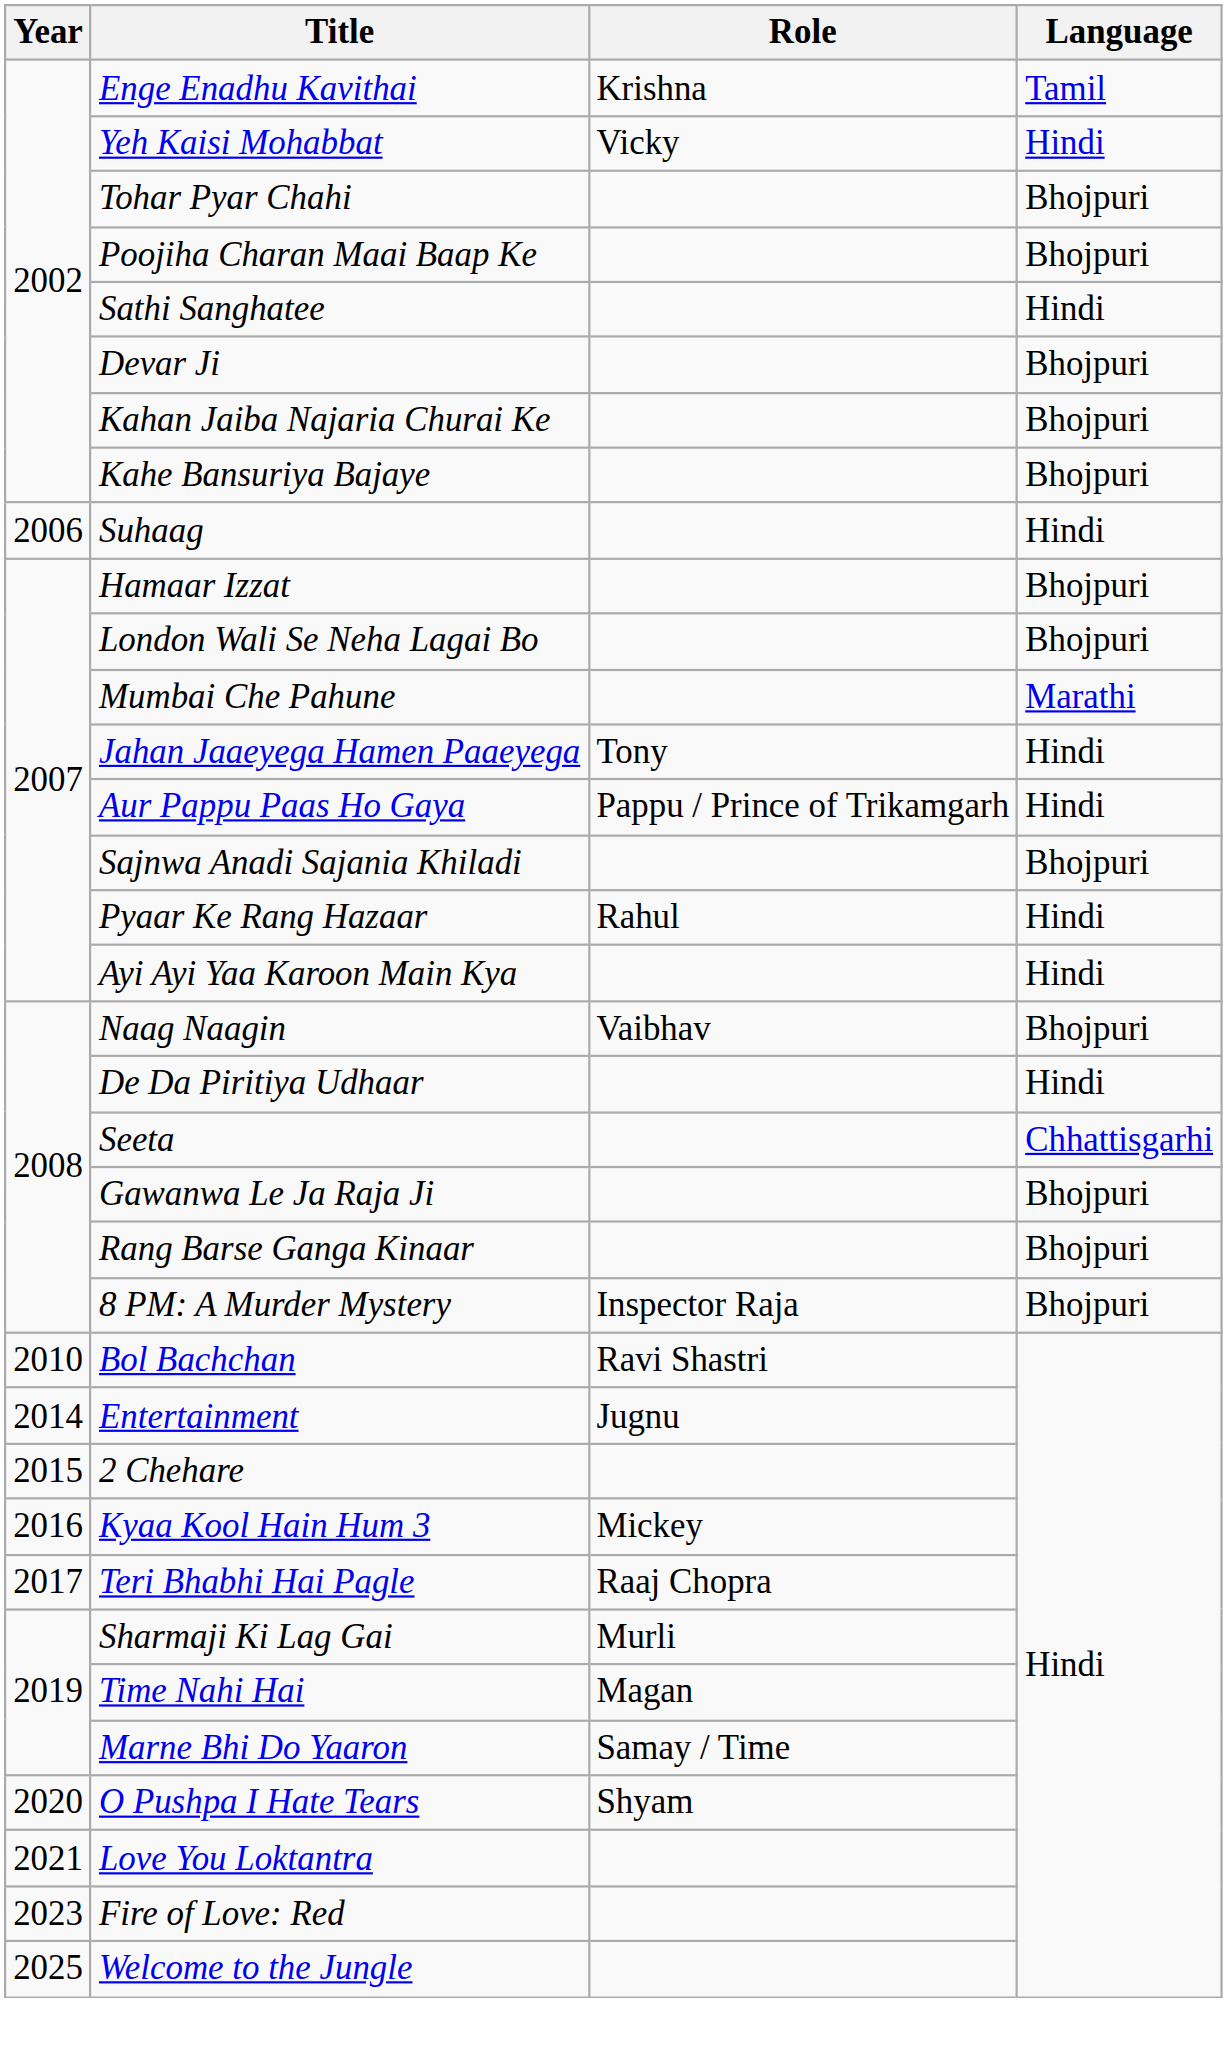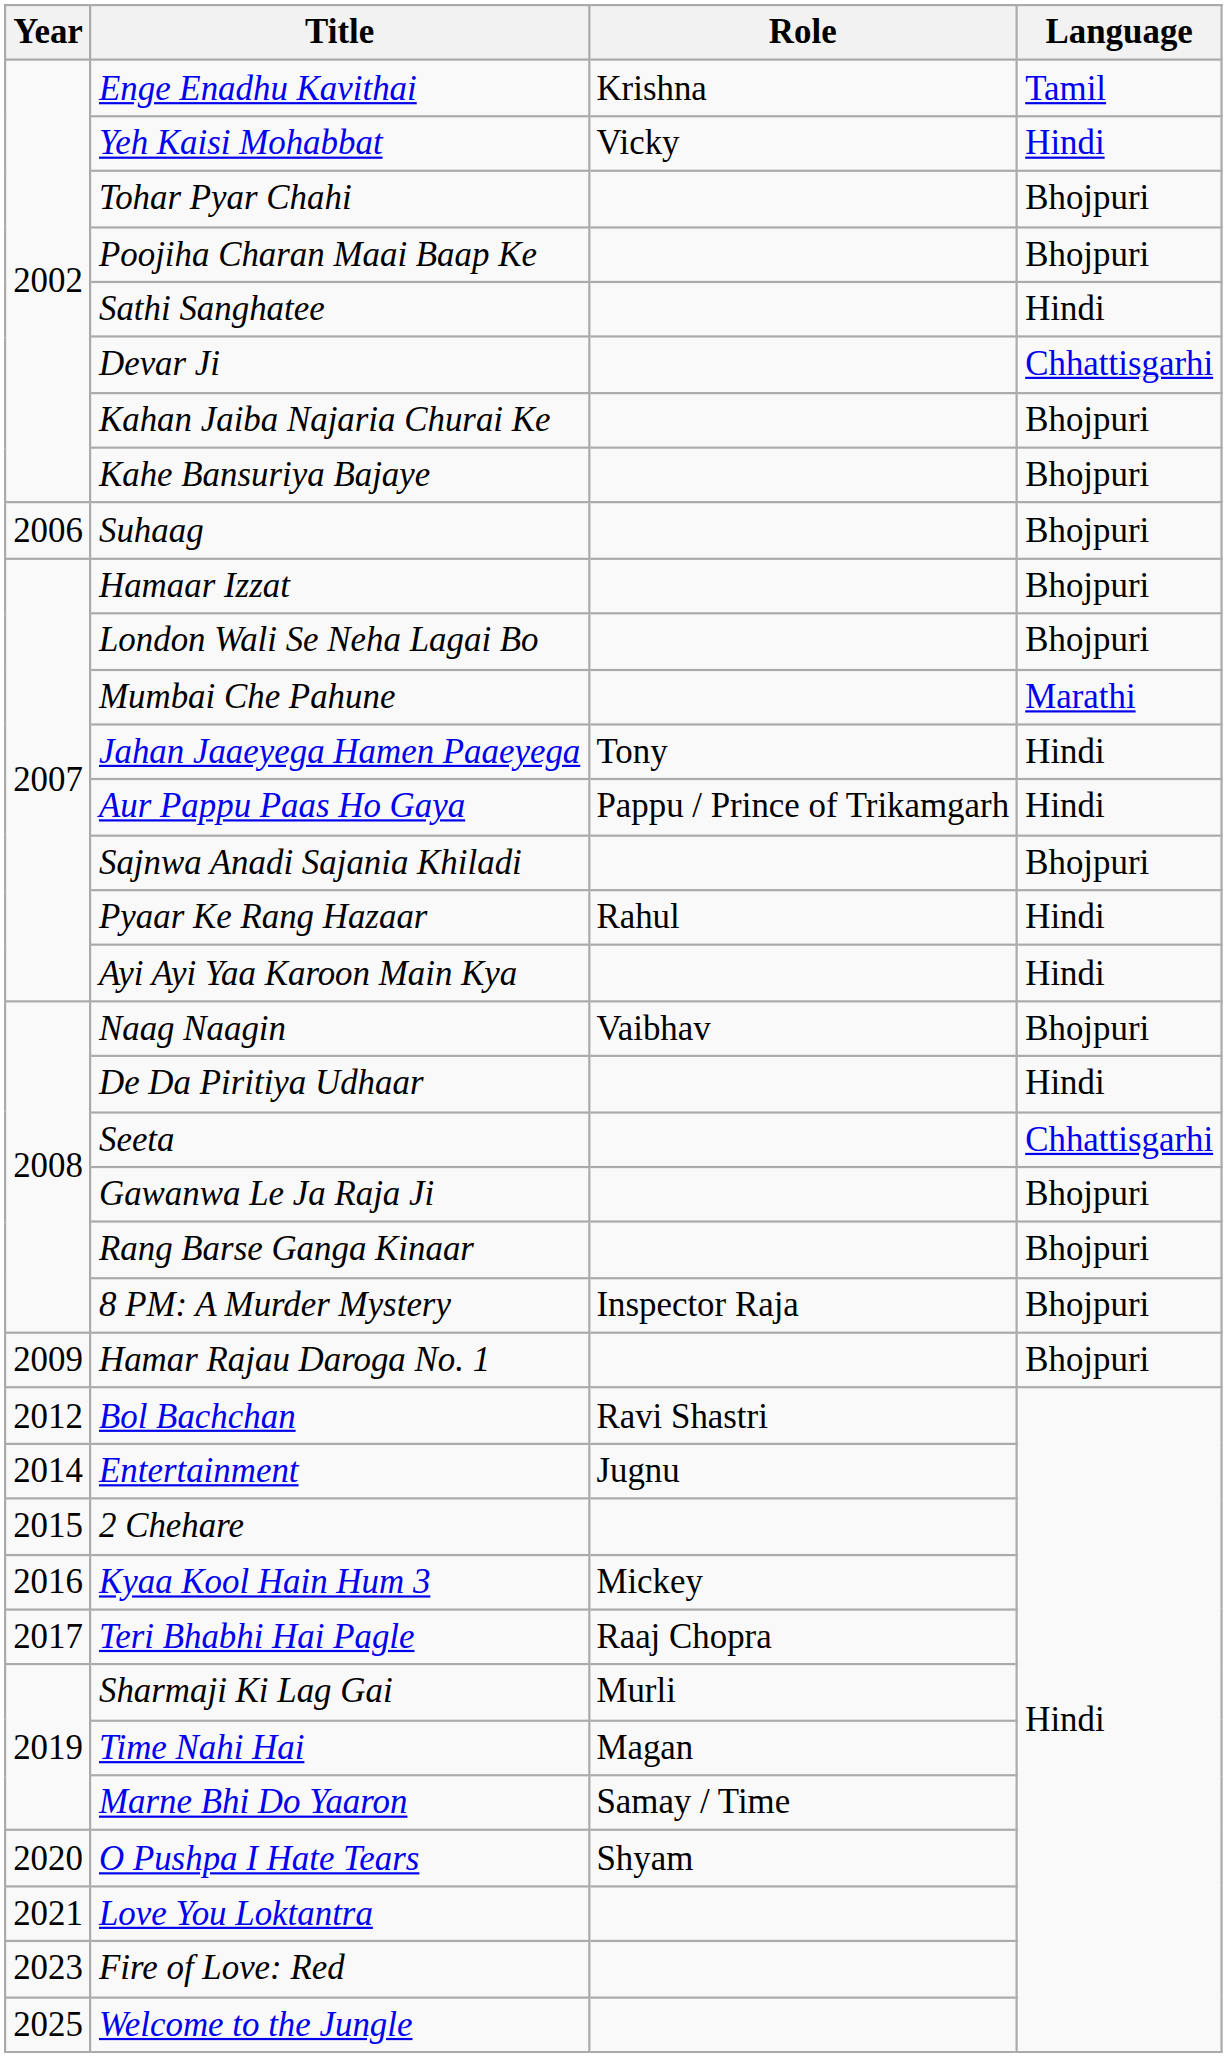 <table class="wikitable sortable">
 <tr>
 <th>Year</th>
 <th>Title</th>
 <th>Role</th>
 <th>Language</th>
 </tr>
 <tr>
 <td rowspan="8">2002</td>
 <td><em><a href='#'>Enge Enadhu Kavithai</a></em></td>
 <td>Krishna</td>
 <td><a href='#'>Tamil</a></td>
 </tr>
 <tr>
 <td><em><a href='#'>Yeh Kaisi Mohabbat</a></em></td>
 <td>Vicky</td>
 <td><a href='#'>Hindi</a></td>
 </tr>
 <tr>
 <td><em>Tohar Pyar Chahi</em></td>
 <td></td>
 <td>Bhojpuri</td>
 </tr>
 <tr>
 <td><em>Poojiha Charan Maai Baap Ke</em></td>
 <td></td>
 <td>Bhojpuri</td>
 </tr>
 <tr>
 <td><em>Sathi Sanghatee</em></td>
 <td></td>
 <td>Hindi</td>
 </tr>
 <tr>
 <td><em>Devar Ji</em></td>
 <td></td>
-<td>Bhojpuri</td>
+<td><a href='#'>Chhattisgarhi</a></td>
 </tr>
 <tr>
 <td><em>Kahan Jaiba Najaria Churai Ke</em></td>
 <td></td>
 <td>Bhojpuri</td>
 </tr>
 <tr>
 <td><em>Kahe Bansuriya Bajaye</em></td>
 <td></td>
 <td>Bhojpuri</td>
 </tr>
 <tr>
 <td>2006</td>
 <td><em>Suhaag</em></td>
 <td></td>
-<td>Hindi</td>
+<td>Bhojpuri</td>
 </tr>
 <tr>
 <td rowspan="8">2007</td>
 <td><em>Hamaar Izzat</em></td>
 <td></td>
 <td>Bhojpuri</td>
 </tr>
 <tr>
 <td><em>London Wali Se Neha Lagai Bo</em></td>
 <td></td>
 <td>Bhojpuri</td>
 </tr>
 <tr>
 <td><em>Mumbai Che Pahune</em></td>
 <td></td>
 <td><a href='#'>Marathi</a></td>
 </tr>
 <tr>
 <td><em><a href='#'>Jahan Jaaeyega Hamen Paaeyega</a></em></td>
 <td>Tony</td>
 <td>Hindi</td>
 </tr>
 <tr>
 <td><em><a href='#'>Aur Pappu Paas Ho Gaya</a></em></td>
 <td>Pappu / Prince of Trikamgarh</td>
 <td>Hindi</td>
 </tr>
 <tr>
 <td><em>Sajnwa Anadi Sajania Khiladi</em></td>
 <td></td>
 <td>Bhojpuri</td>
 </tr>
 <tr>
 <td><em>Pyaar Ke Rang Hazaar</em></td>
 <td>Rahul</td>
 <td>Hindi</td>
 </tr>
 <tr>
 <td><em>Ayi Ayi Yaa Karoon Main Kya</em></td>
 <td></td>
 <td>Hindi</td>
 </tr>
 <tr>
 <td rowspan="6">2008</td>
 <td><em>Naag Naagin</em></td>
 <td>Vaibhav</td>
 <td>Bhojpuri</td>
 </tr>
 <tr>
 <td><em>De Da Piritiya Udhaar</em></td>
 <td></td>
 <td>Hindi</td>
 </tr>
 <tr>
 <td><em>Seeta</em></td>
 <td></td>
 <td><a href='#'>Chhattisgarhi</a></td>
 </tr>
 <tr>
 <td><em>Gawanwa Le Ja Raja Ji</em></td>
 <td></td>
 <td>Bhojpuri</td>
 </tr>
 <tr>
 <td><em>Rang Barse Ganga Kinaar</em></td>
 <td></td>
 <td>Bhojpuri</td>
 </tr>
 <tr>
 <td><em>8 PM: A Murder Mystery</em></td>
 <td>Inspector Raja</td>
 <td>Bhojpuri</td>
 </tr>
 <tr>
-<td>2010</td>
+<td>2009</td>
+<td><em>Hamar Rajau Daroga No. 1</em></td>
+<td></td>
+<td>Bhojpuri</td>
+</tr>
+<tr>
+<td>2012</td>
 <td><em><a href='#'>Bol Bachchan</a></em></td>
 <td>Ravi Shastri</td>
 <td rowspan="12">Hindi</td>
 </tr>
 <tr>
 <td>2014</td>
 <td><em><a href='#'>Entertainment</a></em></td>
 <td>Jugnu</td>
 </tr>
 <tr>
 <td>2015</td>
 <td><em>2 Chehare</em></td>
 <td></td>
 </tr>
 <tr>
 <td>2016</td>
 <td><em><a href='#'>Kyaa Kool Hain Hum 3</a></em></td>
 <td>Mickey</td>
 </tr>
 <tr>
 <td>2017</td>
 <td><em><a href='#'>Teri Bhabhi Hai Pagle</a></em></td>
 <td>Raaj Chopra</td>
 </tr>
 <tr>
 <td rowspan="3">2019</td>
 <td><em>Sharmaji Ki Lag Gai</em></td>
 <td>Murli</td>
 </tr>
 <tr>
 <td><em><a href='#'>Time Nahi Hai</a></em></td>
 <td>Magan</td>
 </tr>
 <tr>
 <td><em><a href='#'>Marne Bhi Do Yaaron</a></em></td>
 <td>Samay / Time</td>
 </tr>
 <tr>
 <td rowspan="1">2020</td>
 <td><em><a href='#'>O Pushpa I Hate Tears</a></em></td>
 <td>Shyam</td>
 </tr>
 <tr>
 <td>2021</td>
 <td><em><a href='#'>Love You Loktantra</a></em></td>
 <td></td>
 </tr>
 <tr>
 <td>2023</td>
 <td><em>Fire of Love: Red</em></td>
 <td></td>
 </tr>
 <tr>
 <td>2025</td>
 <td><em><a href='#'>Welcome to the Jungle</a></em></td>
 <td></td>
 </tr>
 </table>
